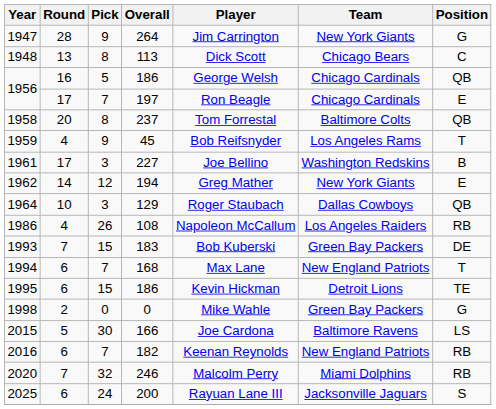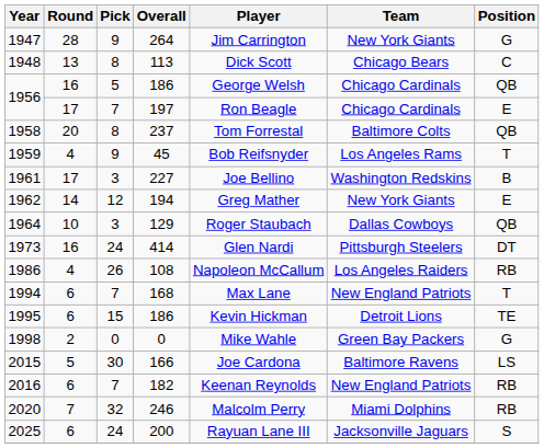 <table class="wikitable sortable" style="text-align: center;">
 <tr>
 <th>Year</th>
 <th>Round</th>
 <th>Pick</th>
 <th>Overall</th>
 <th>Player</th>
 <th>Team</th>
 <th>Position</th>
 </tr>
 <tr>
 <td>1947</td>
 <td>28</td>
 <td>9</td>
 <td>264</td>
 <td><a href='#'>Jim Carrington</a></td>
 <td><a href='#'>New York Giants</a></td>
 <td>G</td>
 </tr>
 <tr>
 <td>1948</td>
 <td>13</td>
 <td>8</td>
 <td>113</td>
 <td><a href='#'>Dick Scott</a></td>
 <td><a href='#'>Chicago Bears</a></td>
 <td>C</td>
 </tr>
 <tr>
 <td rowspan="2">1956</td>
 <td>16</td>
 <td>5</td>
 <td>186</td>
 <td><a href='#'>George Welsh</a></td>
 <td><a href='#'>Chicago Cardinals</a></td>
 <td>QB</td>
 </tr>
 <tr>
 <td>17</td>
 <td>7</td>
 <td>197</td>
 <td><a href='#'>Ron Beagle</a></td>
 <td><a href='#'>Chicago Cardinals</a></td>
 <td>E</td>
 </tr>
 <tr>
 <td>1958</td>
 <td>20</td>
 <td>8</td>
 <td>237</td>
 <td><a href='#'>Tom Forrestal</a></td>
 <td><a href='#'>Baltimore Colts</a></td>
 <td>QB</td>
 </tr>
 <tr>
 <td>1959</td>
 <td>4</td>
 <td>9</td>
 <td>45</td>
 <td><a href='#'>Bob Reifsnyder</a></td>
 <td><a href='#'>Los Angeles Rams</a></td>
 <td>T</td>
 </tr>
 <tr>
 <td>1961</td>
 <td>17</td>
 <td>3</td>
 <td>227</td>
 <td><a href='#'>Joe Bellino</a></td>
 <td><a href='#'>Washington Redskins</a></td>
 <td>B</td>
 </tr>
 <tr>
 <td>1962</td>
 <td>14</td>
 <td>12</td>
 <td>194</td>
 <td><a href='#'>Greg Mather</a></td>
 <td><a href='#'>New York Giants</a></td>
 <td>E</td>
 </tr>
 <tr>
 <td>1964</td>
 <td>10</td>
 <td>3</td>
 <td>129</td>
 <td><a href='#'>Roger Staubach</a></td>
 <td><a href='#'>Dallas Cowboys</a></td>
 <td>QB</td>
 </tr>
 <tr>
+<td>1973</td>
+<td>16</td>
+<td>24</td>
+<td>414</td>
+<td><a href='#'>Glen Nardi</a></td>
+<td><a href='#'>Pittsburgh Steelers</a></td>
+<td>DT</td>
+</tr>
+<tr>
 <td>1986</td>
 <td>4</td>
 <td>26</td>
 <td>108</td>
 <td><a href='#'>Napoleon McCallum</a></td>
 <td><a href='#'>Los Angeles Raiders</a></td>
 <td>RB</td>
-</tr>
-<tr>
-<td>1993</td>
-<td>7</td>
-<td>15</td>
-<td>183</td>
-<td><a href='#'>Bob Kuberski</a></td>
-<td><a href='#'>Green Bay Packers</a></td>
-<td>DE</td>
 </tr>
 <tr>
 <td>1994</td>
 <td>6</td>
 <td>7</td>
 <td>168</td>
 <td><a href='#'>Max Lane</a></td>
 <td><a href='#'>New England Patriots</a></td>
 <td>T</td>
 </tr>
 <tr>
 <td>1995</td>
 <td>6</td>
 <td>15</td>
 <td>186</td>
 <td><a href='#'>Kevin Hickman</a></td>
 <td><a href='#'>Detroit Lions</a></td>
 <td>TE</td>
 </tr>
 <tr>
 <td>1998</td>
 <td>2</td>
 <td>0</td>
 <td>0</td>
 <td><a href='#'>Mike Wahle</a></td>
 <td><a href='#'>Green Bay Packers</a></td>
 <td>G</td>
 </tr>
 <tr>
 <td>2015</td>
 <td>5</td>
 <td>30</td>
 <td>166</td>
 <td><a href='#'>Joe Cardona</a></td>
 <td><a href='#'>Baltimore Ravens</a></td>
 <td>LS</td>
 </tr>
 <tr>
 <td>2016</td>
 <td>6</td>
 <td>7</td>
 <td>182</td>
 <td><a href='#'>Keenan Reynolds</a></td>
 <td><a href='#'>New England Patriots</a></td>
 <td>RB</td>
 </tr>
 <tr>
 <td>2020</td>
 <td>7</td>
 <td>32</td>
 <td>246</td>
 <td><a href='#'>Malcolm Perry</a></td>
 <td><a href='#'>Miami Dolphins</a></td>
 <td>RB</td>
 </tr>
 <tr>
 <td>2025</td>
 <td>6</td>
 <td>24</td>
 <td>200</td>
 <td><a href='#'>Rayuan Lane III</a></td>
 <td><a href='#'>Jacksonville Jaguars</a></td>
 <td>S</td>
 </tr>
 <tr>
 </tr>
 </table>
